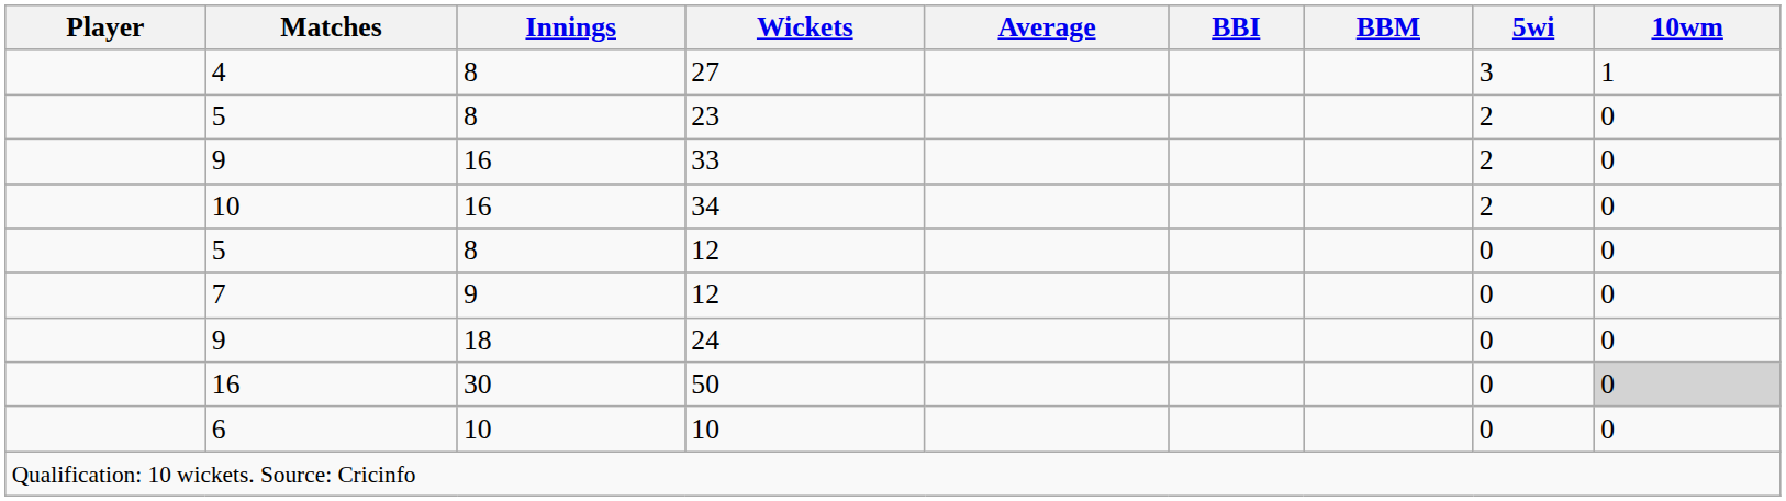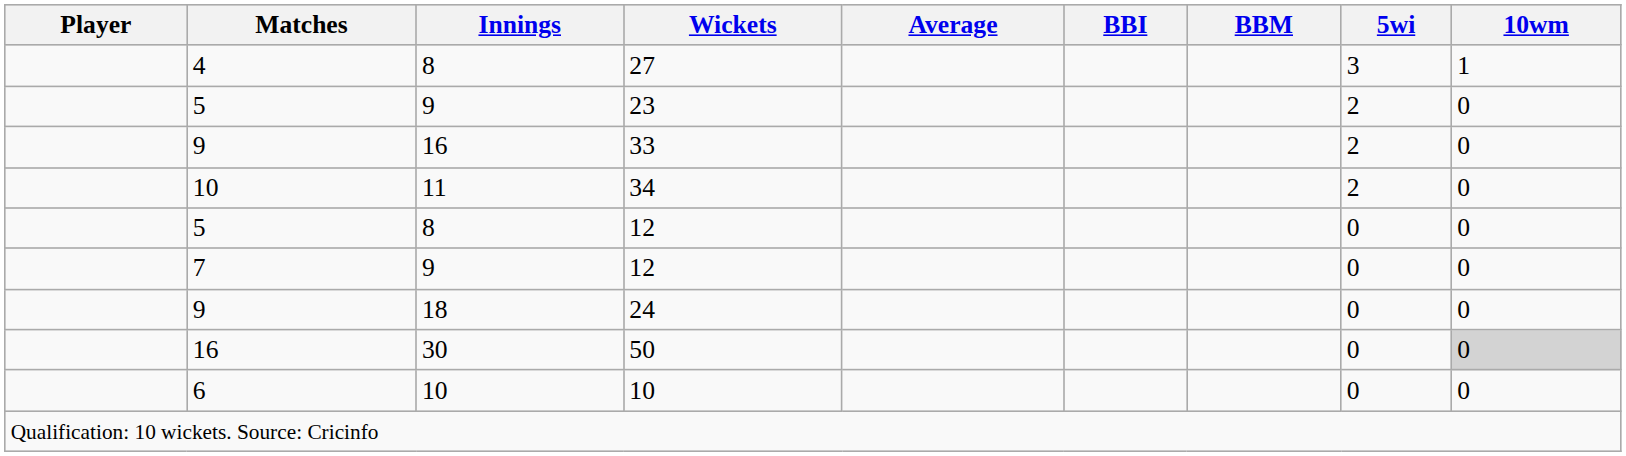 <table class="wikitable sortable" style="width:80%;">
 <tr>
 <th>Player</th>
 <th>Matches</th>
 <th><a href='#'>Innings</a></th>
 <th><a href='#'>Wickets</a></th>
 <th><a href='#'>Average</a></th>
 <th><a href='#'>BBI</a></th>
 <th><a href='#'>BBM</a></th>
 <th><a href='#'>5wi</a></th>
 <th><a href='#'>10wm</a></th>
 </tr>
 <tr>
 <td></td>
 <td>4</td>
 <td>8</td>
 <td>27</td>
 <td></td>
 <td></td>
 <td></td>
 <td>3</td>
 <td>1</td>
 </tr>
 <tr>
 <td></td>
 <td>5</td>
-<td>8</td>
+<td>9</td>
 <td>23</td>
 <td></td>
 <td></td>
 <td></td>
 <td>2</td>
 <td>0</td>
 </tr>
 <tr>
 <td></td>
 <td>9</td>
 <td>16</td>
 <td>33</td>
 <td></td>
 <td></td>
 <td></td>
 <td>2</td>
 <td>0</td>
 </tr>
 <tr>
 <td></td>
 <td>10</td>
-<td>16</td>
+<td>11</td>
 <td>34</td>
 <td></td>
 <td></td>
 <td></td>
 <td>2</td>
 <td>0</td>
 </tr>
 <tr>
 <td></td>
 <td>5</td>
 <td>8</td>
 <td>12</td>
 <td></td>
 <td></td>
 <td></td>
 <td>0</td>
 <td>0</td>
 </tr>
 <tr>
 <td></td>
 <td>7</td>
 <td>9</td>
 <td>12</td>
 <td></td>
 <td></td>
 <td></td>
 <td>0</td>
 <td>0</td>
 </tr>
 <tr>
 <td></td>
 <td>9</td>
 <td>18</td>
 <td>24</td>
 <td></td>
 <td></td>
 <td></td>
 <td>0</td>
 <td>0</td>
 </tr>
 <tr>
 <td></td>
 <td>16</td>
 <td>30</td>
 <td>50</td>
 <td></td>
 <td></td>
 <td></td>
 <td>0</td>
 <td style="background: lightgrey;">0</td>
 </tr>
 <tr>
 <td></td>
 <td>6</td>
 <td>10</td>
 <td>10</td>
 <td></td>
 <td></td>
 <td></td>
 <td>0</td>
 <td>0</td>
 </tr>
 <tr class="unsortable">
 <td colspan="9"><small>Qualification: 10 wickets.  Source: Cricinfo</small></td>
 </tr>
 </table>
